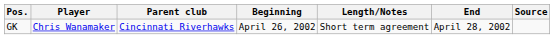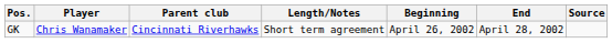 <table class="wikitable sortable" style="text-align: left">
 <tr>
 <th><strong>Pos.</strong></th>
 <th><strong>Player</strong></th>
 <th><strong>Parent club</strong></th>
+<th><strong>Length/Notes</strong></th>
 <th><strong>Beginning</strong></th>
-<th><strong>Length/Notes</strong></th>
 <th><strong>End</strong></th>
 <th><strong>Source</strong></th>
 </tr>
 <tr>
 <td>GK</td>
 <td> <a href='#'>Chris Wanamaker</a></td>
 <td> <a href='#'>Cincinnati Riverhawks</a></td>
+<td>Short term agreement</td>
 <td>April 26, 2002</td>
-<td>Short term agreement</td>
 <td>April 28, 2002</td>
 <td align=center></td>
 </tr>
 </table>
